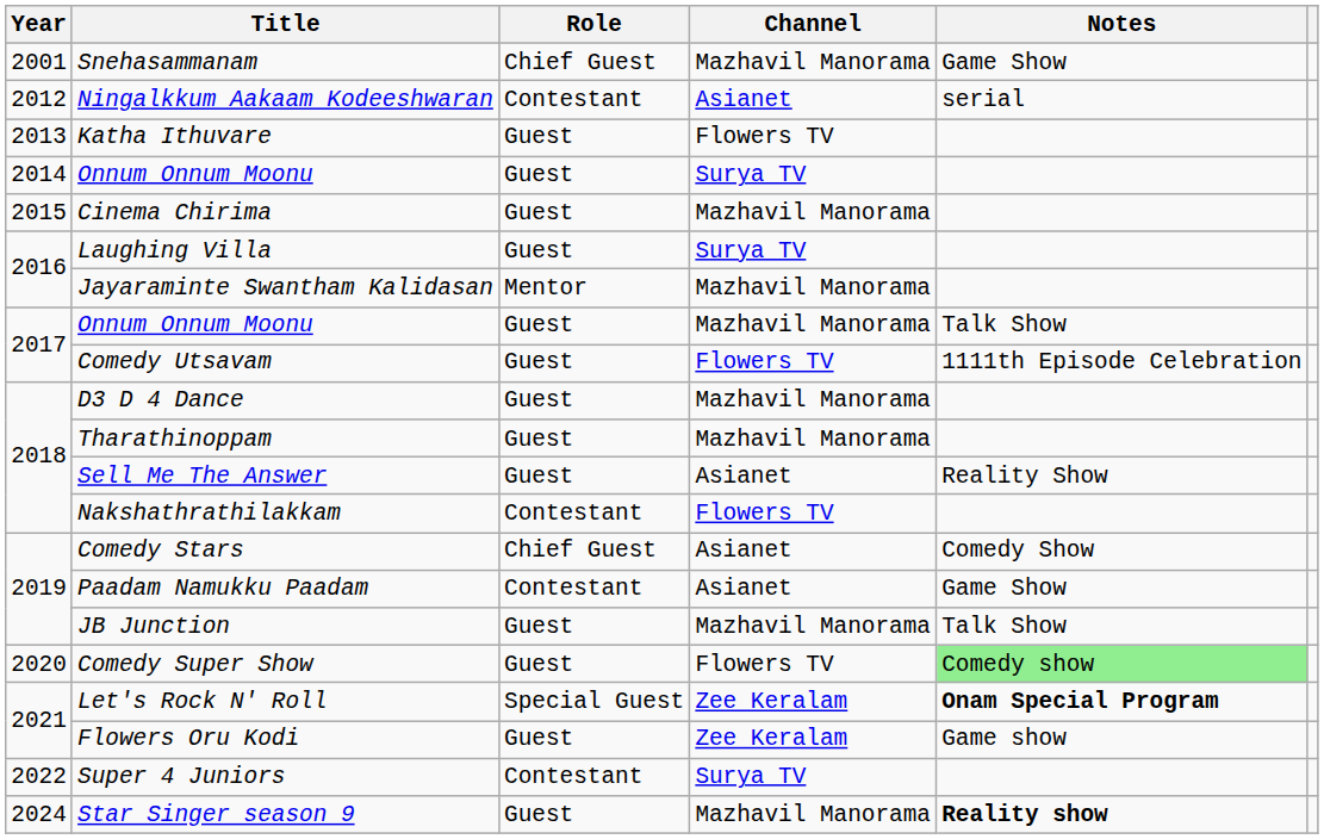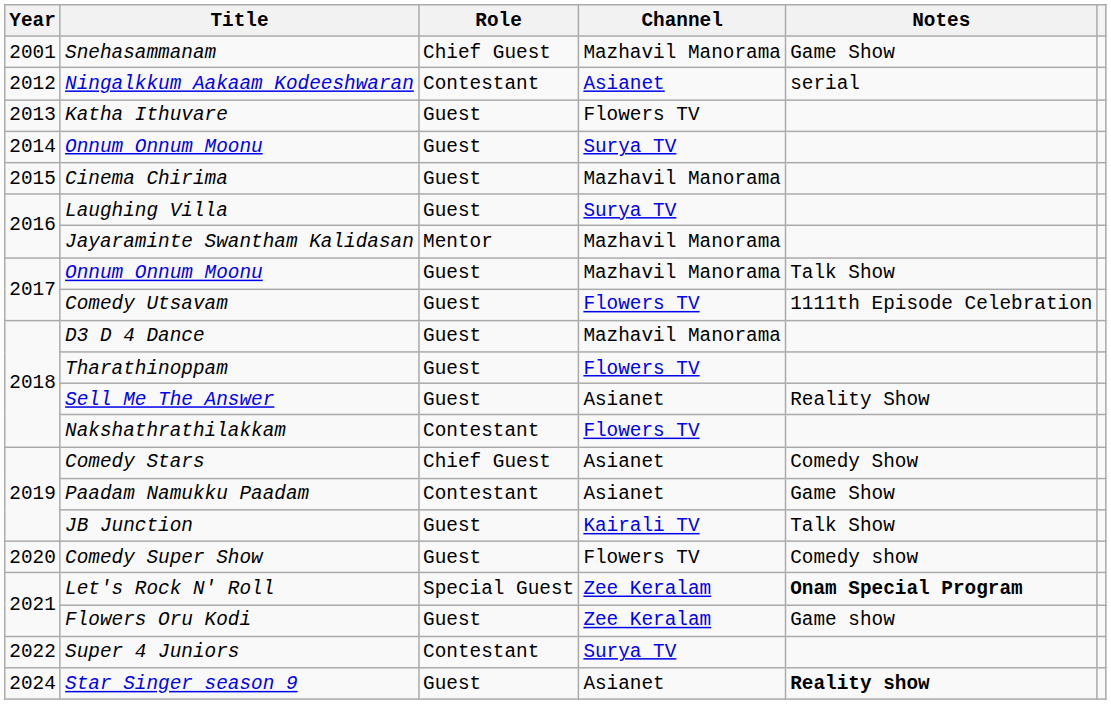 <table class="wikitable sortable">
 <tr>
 <th scope="col">Year</th>
 <th scope="col">Title</th>
 <th scope="col">Role</th>
 <th scope="col">Channel</th>
 <th scope="col" class="unsortable">Notes</th>
 <th scope="col" class="unsortable"></th>
 </tr>
 <tr>
 <td>2001</td>
 <td><em>Snehasammanam</em></td>
 <td>Chief Guest</td>
 <td>Mazhavil Manorama</td>
 <td>Game Show</td>
 </tr>
 <tr>
 <td>2012</td>
 <td><em><a href='#'>Ningalkkum Aakaam Kodeeshwaran</a></em></td>
 <td>Contestant</td>
 <td><a href='#'>Asianet</a></td>
 <td>serial</td>
 <td></td>
 </tr>
 <tr>
 <td>2013</td>
 <td><em>Katha Ithuvare</em></td>
 <td>Guest</td>
 <td>Flowers TV</td>
 <td></td>
 <td></td>
 </tr>
 <tr>
 <td>2014</td>
 <td><em><a href='#'>Onnum Onnum Moonu</a></em></td>
 <td>Guest</td>
 <td><a href='#'>Surya TV</a></td>
 <td></td>
 <td></td>
 </tr>
 <tr>
 <td>2015</td>
 <td><em>Cinema Chirima</em></td>
 <td>Guest</td>
 <td>Mazhavil Manorama</td>
 <td></td>
 <td></td>
 </tr>
 <tr>
 <td rowspan="2">2016</td>
 <td><em>Laughing Villa</em></td>
 <td>Guest</td>
 <td><a href='#'>Surya TV</a></td>
 <td></td>
 <td></td>
 </tr>
 <tr>
 <td><em>Jayaraminte Swantham Kalidasan</em></td>
 <td>Mentor</td>
 <td>Mazhavil Manorama</td>
 <td></td>
 <td></td>
 </tr>
 <tr>
 <td rowspan="2">2017</td>
 <td><em><a href='#'>Onnum Onnum Moonu</a></em></td>
 <td>Guest</td>
 <td>Mazhavil Manorama</td>
 <td>Talk Show</td>
 <td></td>
 </tr>
 <tr>
 <td><em>Comedy Utsavam</em></td>
 <td>Guest</td>
 <td><a href='#'>Flowers TV</a></td>
 <td>1111th Episode Celebration</td>
 <td></td>
 </tr>
 <tr>
 <td rowspan="4">2018</td>
 <td><em>D3 D 4 Dance</em></td>
 <td>Guest</td>
 <td>Mazhavil Manorama</td>
 <td></td>
 <td></td>
 </tr>
 <tr>
 <td><em>Tharathinoppam</em></td>
 <td>Guest</td>
-<td>Mazhavil Manorama</td>
+<td><a href='#'>Flowers TV</a></td>
 <td></td>
 <td></td>
 </tr>
 <tr>
 <td><em><a href='#'>Sell Me The Answer</a></em></td>
 <td>Guest</td>
 <td>Asianet</td>
 <td>Reality Show</td>
 <td></td>
 </tr>
 <tr>
 <td><em>Nakshathrathilakkam</em></td>
 <td>Contestant</td>
 <td><a href='#'>Flowers TV</a></td>
 <td></td>
 <td></td>
 </tr>
 <tr>
 <td rowspan="3">2019</td>
 <td><em>Comedy Stars</em></td>
 <td>Chief Guest</td>
 <td>Asianet</td>
 <td>Comedy Show</td>
 <td></td>
 </tr>
 <tr>
 <td><em>Paadam Namukku Paadam</em></td>
 <td>Contestant</td>
 <td>Asianet</td>
 <td>Game Show</td>
 <td></td>
 </tr>
 <tr>
 <td><em>JB Junction</em></td>
 <td>Guest</td>
-<td>Mazhavil Manorama</td>
+<td><a href='#'>Kairali TV</a></td>
 <td>Talk Show</td>
 <td></td>
 </tr>
 <tr>
 <td>2020</td>
 <td><em>Comedy Super Show</em></td>
 <td>Guest</td>
 <td>Flowers TV</td>
-<td style="background: lightgreen;">Comedy show</td>
+<td>Comedy show</td>
 <td></td>
 </tr>
 <tr>
 <td rowspan="2">2021</td>
 <td><em>Let's Rock N' Roll</em></td>
 <td>Special Guest</td>
 <td><a href='#'>Zee Keralam</a></td>
 <td><strong>Onam Special Program</strong></td>
 <td></td>
 </tr>
 <tr>
 <td><em>Flowers Oru Kodi</em></td>
 <td>Guest</td>
 <td><a href='#'>Zee Keralam</a></td>
 <td>Game show</td>
 <td></td>
 </tr>
 <tr>
 <td>2022</td>
 <td><em>Super 4 Juniors</em></td>
 <td>Contestant</td>
 <td><a href='#'>Surya TV</a></td>
 <td></td>
 <td></td>
 </tr>
 <tr>
 <td>2024</td>
 <td><em><a href='#'>Star Singer season 9</a></em></td>
 <td>Guest</td>
-<td>Mazhavil Manorama</td>
+<td>Asianet</td>
 <td><strong>Reality show</strong></td>
 <td></td>
 </tr>
 </table>
